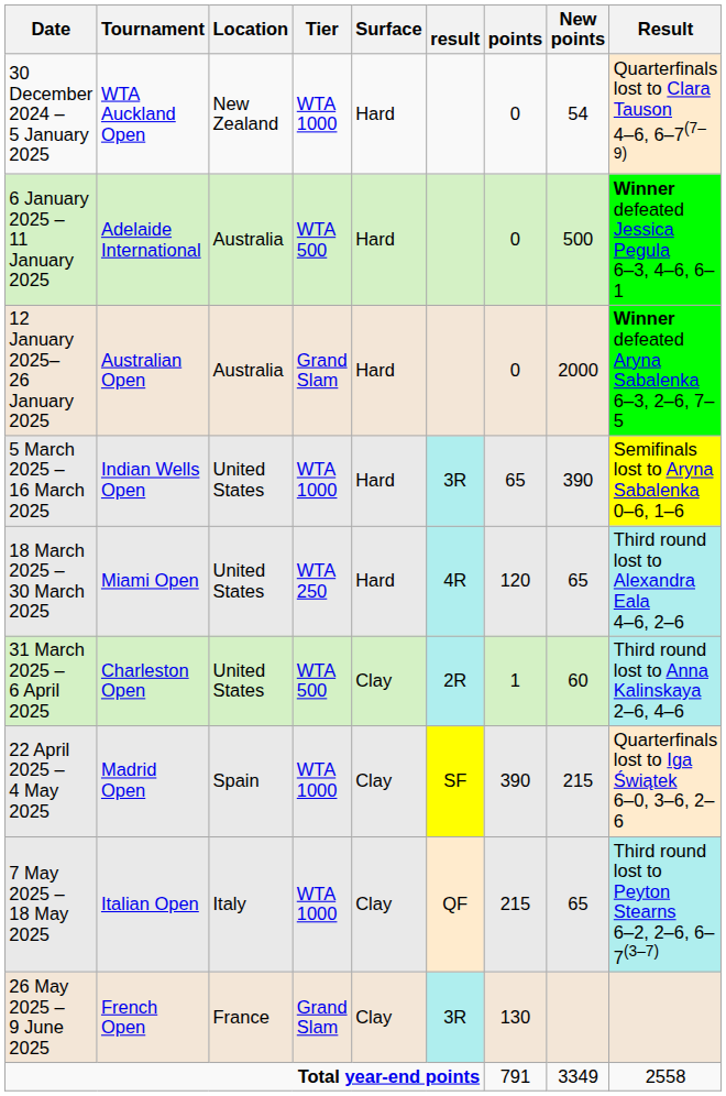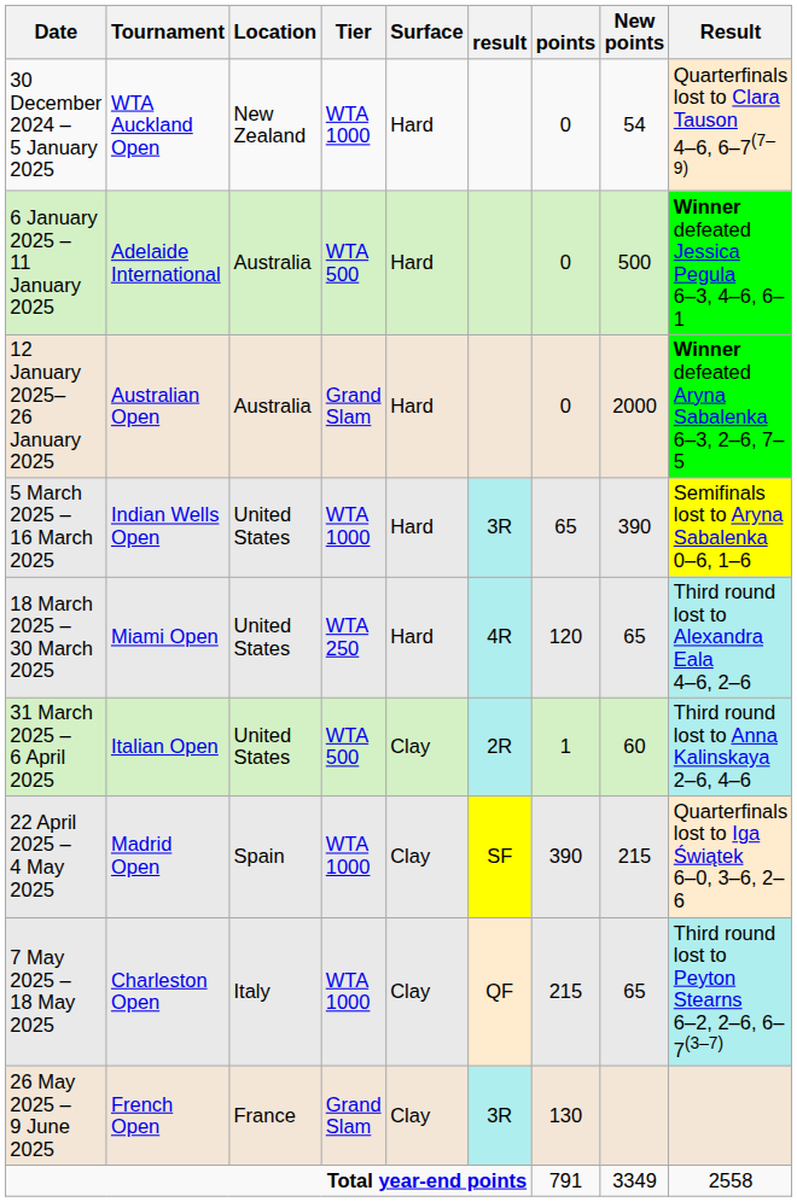 <table class="wikitable" style="text-align:left">
 <tr>
 <th style="width:150px">Date</th>
 <th>Tournament</th>
 <th>Location</th>
 <th>Tier</th>
 <th>Surface</th>
 <th><br>result</th>
 <th><br>points</th>
 <th>New<br>points</th>
 <th>Result</th>
 </tr>
 <tr>
 <td>30 December 2024 –<br> 5 January 2025</td>
 <td><a href='#'>WTA Auckland Open</a></td>
 <td>New Zealand</td>
 <td><a href='#'>WTA 1000</a></td>
 <td>Hard</td>
 <td></td>
 <td style="text-align:center">0</td>
 <td style="text-align:center">54</td>
 <td style="background:#ffebcd;">Quarterfinals lost to  <a href='#'>Clara Tauson</a><br>4–6, 6–7<sup>(7–9)</sup></td>
 </tr>
 <tr style="background:#D4F1C5;">
 <td>6 January 2025 –<br> 11 January 2025</td>
 <td><a href='#'>Adelaide International</a></td>
 <td>Australia</td>
 <td><a href='#'>WTA 500</a></td>
 <td>Hard</td>
 <td></td>
 <td style="text-align:center">0</td>
 <td style="text-align:center">500</td>
 <td style="background:lime;"><strong>Winner</strong> defeated  <a href='#'>Jessica Pegula</a><br>6–3, 4–6, 6–1</td>
 </tr>
 <tr style="background:#F3E6D7;">
 <td>12 January 2025–<br>26 January 2025</td>
 <td><a href='#'>Australian Open</a></td>
 <td>Australia</td>
 <td><a href='#'>Grand Slam</a></td>
 <td>Hard</td>
 <td></td>
 <td style="text-align:center">0</td>
 <td style="text-align:center">2000</td>
 <td style="background:lime;"><strong>Winner</strong> defeated  <a href='#'>Aryna Sabalenka</a><br>6–3, 2–6, 7–5</td>
 </tr>
 <tr style="background:#e9e9e9">
 <td>5 March 2025 –<br>16 March 2025</td>
 <td><a href='#'>Indian Wells Open</a></td>
 <td>United States</td>
 <td><a href='#'>WTA 1000</a></td>
 <td>Hard</td>
 <td style="text-align:center; background:#afeeee">3R</td>
 <td style="text-align:center">65</td>
 <td style="text-align:center">390</td>
 <td style="background:yellow;">Semifinals lost to  <a href='#'>Aryna Sabalenka</a><br>0–6, 1–6</td>
 </tr>
 <tr style="background:#e9e9e9">
 <td>18 March 2025 –<br>30 March 2025</td>
 <td><a href='#'>Miami Open</a></td>
 <td>United States</td>
 <td><a href='#'>WTA 250</a></td>
 <td>Hard</td>
 <td style="text-align:center; background:#afeeee">4R</td>
 <td style="text-align:center">120</td>
 <td style="text-align:center">65</td>
 <td style="background:#afeeee;">Third round lost to  <a href='#'>Alexandra Eala</a><br>4–6, 2–6</td>
 </tr>
 <tr style="background:#D4F1C5;">
 <td>31 March 2025 –<br> 6 April 2025</td>
-<td><a href='#'>Charleston Open</a></td>
+<td><a href='#'>Italian Open</a></td>
 <td>United States</td>
 <td><a href='#'>WTA 500</a></td>
 <td>Clay</td>
 <td style="text-align:center; background:#afeeee">2R</td>
 <td style="text-align:center">1</td>
 <td style="text-align:center">60</td>
 <td style="background:#afeeee;">Third round lost to  <a href='#'>Anna Kalinskaya</a><br>2–6, 4–6</td>
 </tr>
 <tr style="background:#e9e9e9">
 <td>22 April 2025 –<br>4 May 2025</td>
 <td><a href='#'>Madrid Open</a></td>
 <td>Spain</td>
 <td><a href='#'>WTA 1000</a></td>
 <td>Clay</td>
 <td style="text-align:center" bgcolor=yellow>SF</td>
 <td style="text-align:center">390</td>
 <td style="text-align:center">215</td>
 <td style="background:#ffebcd;">Quarterfinals lost to  <a href='#'>Iga Świątek</a><br>6–0, 3–6, 2–6</td>
 </tr>
 <tr style="background:#e9e9e9">
 <td>7 May 2025 –<br>18 May 2025</td>
-<td><a href='#'>Italian Open</a></td>
+<td><a href='#'>Charleston Open</a></td>
 <td>Italy</td>
 <td><a href='#'>WTA 1000</a></td>
 <td>Clay</td>
 <td style="text-align:center" bgcolor=ffebcd>QF</td>
 <td style="text-align:center">215</td>
 <td style="text-align:center">65</td>
 <td style="background:#afeeee;">Third round lost to  <a href='#'>Peyton Stearns</a><br>6–2, 2–6, 6–7<sup>(3–7)</sup></td>
 </tr>
 <tr style="background:#f3e6d7">
 <td>26 May 2025 –<br>9 June 2025</td>
 <td><a href='#'>French Open</a></td>
 <td>France</td>
 <td><a href='#'>Grand Slam</a></td>
 <td>Clay</td>
 <td style="text-align:center; background:#afeeee">3R</td>
 <td style="text-align:center">130</td>
 <td style="text-align:center"></td>
 <td></td>
 </tr>
 <tr>
 <td colspan="6" style="text-align:right"><strong>Total <a href='#'>year-end points</a></strong></td>
 <td style="text-align:center">791</td>
 <td style="text-align:center">3349</td>
 <td style="text-align:center"> 2558</td>
 </tr>
 </table>
